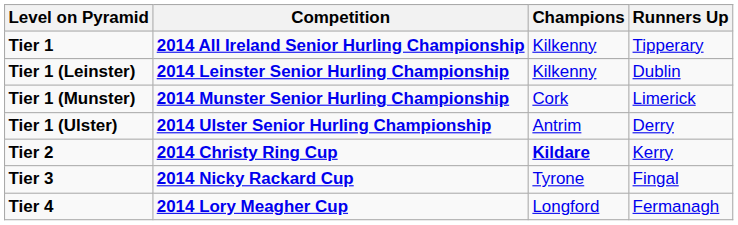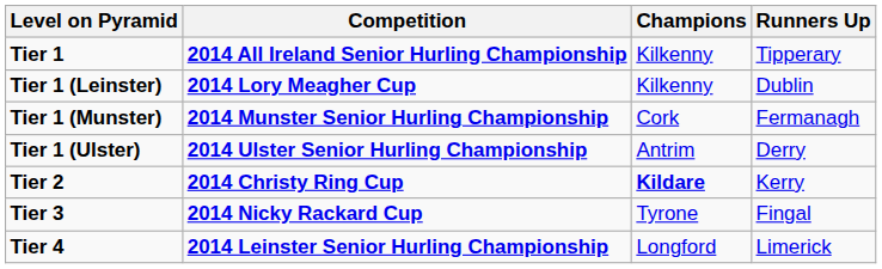 <table class="wikitable">
 <tr>
 <th>Level on Pyramid</th>
 <th>Competition</th>
 <th>Champions</th>
 <th>Runners Up</th>
 </tr>
 <tr>
 <td><strong>Tier 1</strong></td>
 <td><a href='#'><strong>2014 All Ireland Senior Hurling Championship</strong></a></td>
 <td> <a href='#'>Kilkenny</a></td>
 <td> <a href='#'>Tipperary</a></td>
 </tr>
 <tr>
 <td><strong>Tier 1 (Leinster)</strong></td>
-<td><a href='#'><strong>2014 Leinster Senior Hurling Championship</strong></a></td>
+<td><strong><a href='#'>2014 Lory Meagher Cup</a></strong></td>
 <td> <a href='#'>Kilkenny</a></td>
 <td> <a href='#'>Dublin</a></td>
 </tr>
 <tr>
 <td><strong>Tier 1 (Munster)</strong></td>
 <td><a href='#'><strong>2014 Munster Senior Hurling Championship</strong></a></td>
 <td> <a href='#'>Cork</a></td>
-<td> <a href='#'>Limerick</a></td>
+<td> <a href='#'>Fermanagh</a></td>
 </tr>
 <tr>
 <td><strong>Tier 1 (Ulster)</strong></td>
 <td><strong><a href='#'>2014 Ulster Senior Hurling Championship</a></strong></td>
 <td> <a href='#'>Antrim</a></td>
 <td> <a href='#'>Derry</a></td>
 </tr>
 <tr>
 <td><strong>Tier 2</strong></td>
 <td><strong><a href='#'>2014 Christy Ring Cup</a></strong></td>
 <td><strong> <a href='#'>Kildare</a></strong></td>
 <td> <a href='#'>Kerry</a></td>
 </tr>
 <tr>
 <td><strong>Tier 3</strong></td>
 <td><strong><a href='#'>2014 Nicky Rackard Cup</a></strong></td>
 <td> <a href='#'>Tyrone</a></td>
 <td> <a href='#'>Fingal</a></td>
 </tr>
 <tr>
 <td><strong>Tier 4</strong></td>
-<td><strong><a href='#'>2014 Lory Meagher Cup</a></strong></td>
+<td><a href='#'><strong>2014 Leinster Senior Hurling Championship</strong></a></td>
 <td> <a href='#'>Longford</a></td>
-<td> <a href='#'>Fermanagh</a></td>
+<td> <a href='#'>Limerick</a></td>
 </tr>
 </table>
